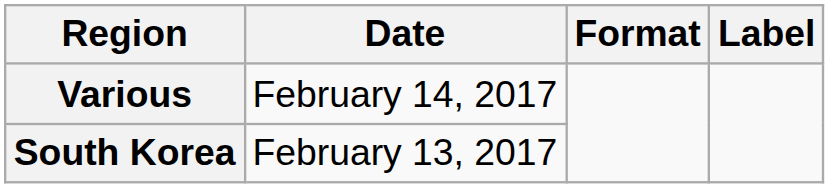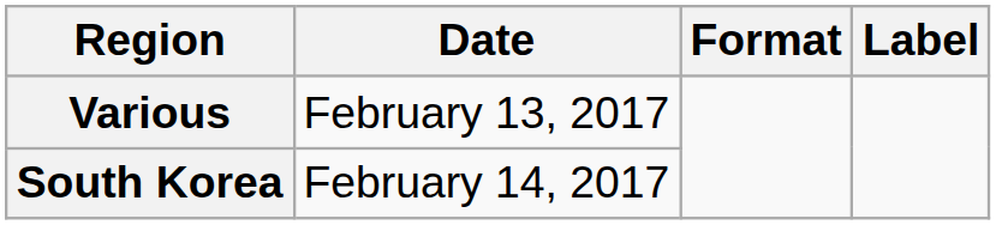 <table class="wikitable plainrowheaders">
 <tr>
 <th>Region</th>
 <th>Date</th>
 <th>Format</th>
 <th>Label</th>
 </tr>
 <tr>
 <th scope="row">Various</th>
-<td>February 14, 2017</td>
+<td>February 13, 2017</td>
 <td rowspan="2"></td>
 <td rowspan="2"></td>
 </tr>
 <tr>
 <th scope="row">South Korea</th>
-<td>February 13, 2017</td>
+<td>February 14, 2017</td>
 </tr>
 </table>
